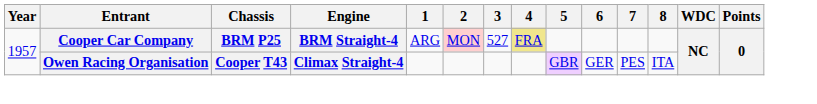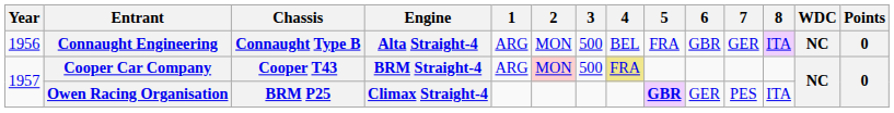 <table class="wikitable" style="text-align:center; font-size:90%">
 <tr>
 <th>Year</th>
 <th>Entrant</th>
 <th>Chassis</th>
 <th>Engine</th>
 <th>1</th>
 <th>2</th>
 <th>3</th>
 <th>4</th>
 <th>5</th>
 <th>6</th>
 <th>7</th>
 <th>8</th>
 <th>WDC</th>
 <th>Points</th>
 </tr>
 <tr>
+<td><a href='#'>1956</a></td>
+<th><a href='#'>Connaught Engineering</a></th>
+<th><a href='#'>Connaught</a> <a href='#'>Type B</a></th>
+<th><a href='#'>Alta</a> <a href='#'>Straight-4</a></th>
+<td><a href='#'>ARG</a></td>
+<td><a href='#'>MON</a></td>
+<td><a href='#'>500</a></td>
+<td><a href='#'>BEL</a></td>
+<td><a href='#'>FRA</a></td>
+<td><a href='#'>GBR</a></td>
+<td><a href='#'>GER</a></td>
+<td style="background:#EFCFFF;"><a href='#'>ITA</a><br></td>
+<th>NC</th>
+<th>0</th>
+</tr>
+<tr>
 <td rowspan=2><a href='#'>1957</a></td>
 <th><a href='#'>Cooper Car Company</a></th>
-<th><a href='#'>BRM</a> <a href='#'>P25</a></th>
+<th><a href='#'>Cooper</a> <a href='#'>T43</a></th>
 <th><a href='#'>BRM</a> <a href='#'>Straight-4</a></th>
 <td><a href='#'>ARG</a></td>
 <td style="background:#FFCFCF;"><a href='#'>MON</a><br></td>
-<td><a href='#'>527</a></td>
+<td><a href='#'>500</a></td>
 <td style="background: khaki;"><a href='#'>FRA</a></td>
 <td></td>
 <td></td>
 <td></td>
 <td></td>
 <th rowspan=2>NC</th>
 <th rowspan=2>0</th>
 </tr>
 <tr>
 <th><a href='#'>Owen Racing Organisation</a></th>
-<th><a href='#'>Cooper</a> <a href='#'>T43</a></th>
+<th><a href='#'>BRM</a> <a href='#'>P25</a></th>
 <th><a href='#'>Climax</a> <a href='#'>Straight-4</a></th>
 <td></td>
 <td></td>
 <td></td>
 <td></td>
-<td style="background:#EFCFFF;"><a href='#'>GBR</a><br></td>
+<td style="background:#EFCFFF;"><strong><a href='#'>GBR</a><br></strong></td>
 <td><a href='#'>GER</a></td>
 <td><a href='#'>PES</a></td>
 <td><a href='#'>ITA</a></td>
 </tr>
 </table>
